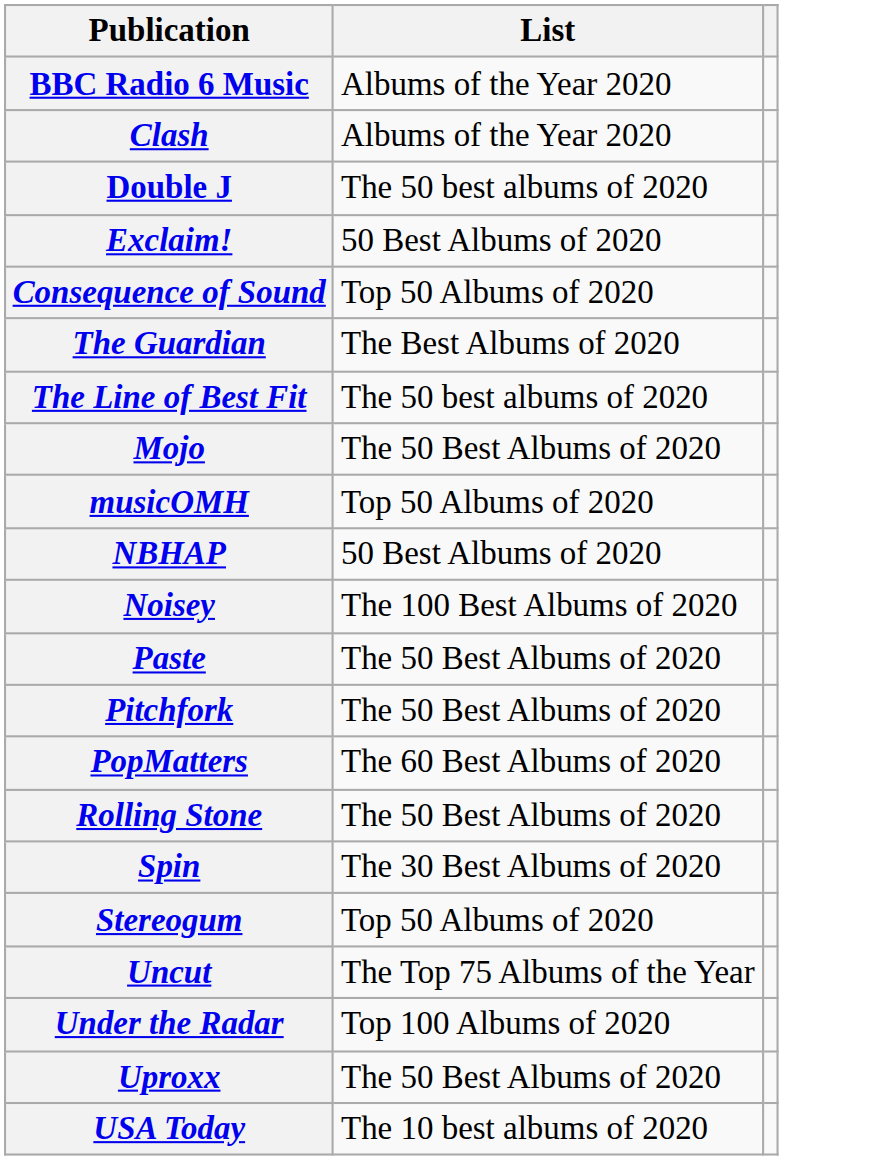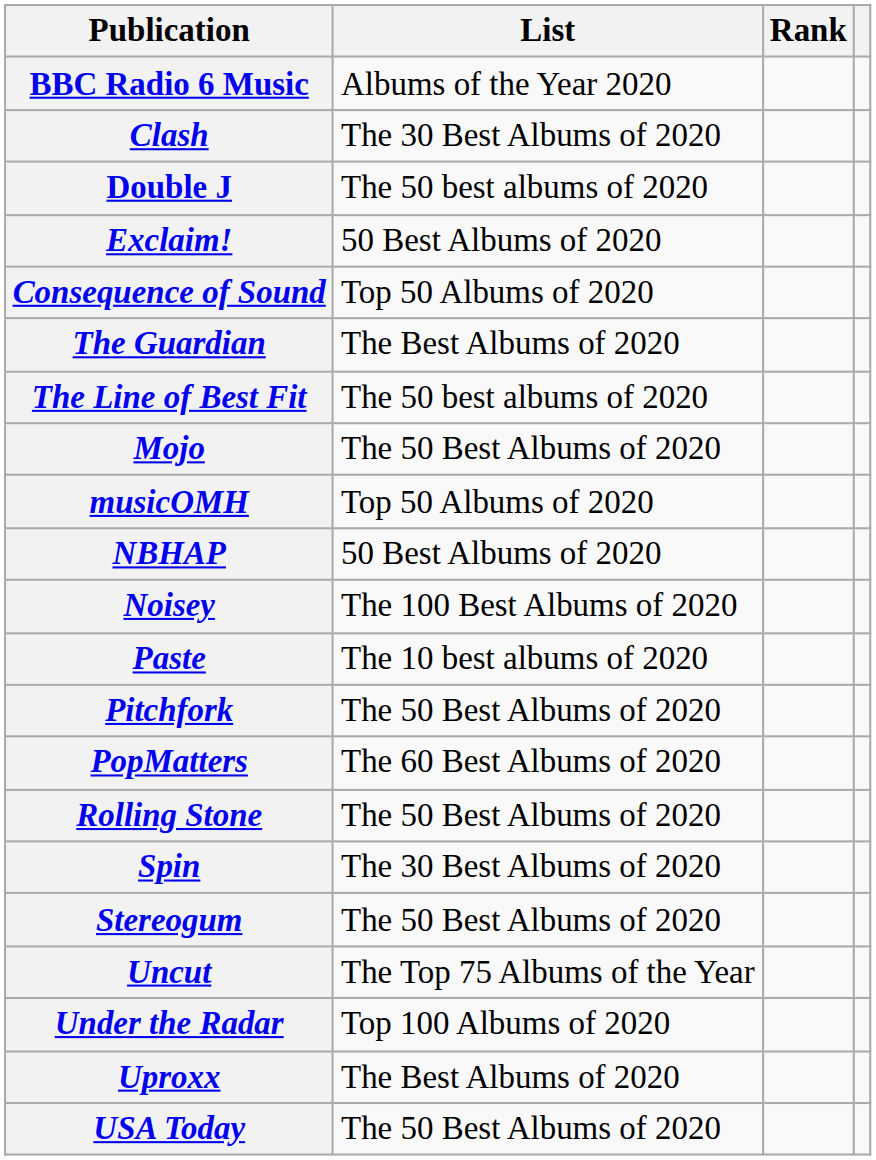 <table class="sortable wikitable plainrowheaders">
 <tr>
 <th>Publication</th>
 <th>List</th>
+<th>Rank</th>
 <th class="unsortable"></th>
 </tr>
 <tr>
 <th scope="row"><a href='#'>BBC Radio 6 Music</a></th>
 <td>Albums of the Year 2020</td>
 <td></td>
+<td></td>
 </tr>
 <tr>
 <th scope="row"><em><a href='#'>Clash</a></em></th>
-<td>Albums of the Year 2020</td>
+<td>The 30 Best Albums of 2020</td>
+<td></td>
 <td></td>
 </tr>
 <tr>
 <th scope="row"><a href='#'>Double J</a></th>
 <td>The 50 best albums of 2020</td>
 <td></td>
+<td></td>
 </tr>
 <tr>
 <th scope="row"><em><a href='#'>Exclaim!</a></em></th>
 <td>50 Best Albums of 2020</td>
+<td></td>
 <td></td>
 </tr>
 <tr>
 <th scope="row"><em><a href='#'>Consequence of Sound</a></em></th>
 <td>Top 50 Albums of 2020</td>
 <td></td>
+<td></td>
 </tr>
 <tr>
 <th scope="row"><em><a href='#'>The Guardian</a></em></th>
 <td>The Best Albums of 2020</td>
+<td></td>
 <td></td>
 </tr>
 <tr>
 <th scope="row"><em><a href='#'>The Line of Best Fit</a></em></th>
 <td>The 50 best albums of 2020</td>
 <td></td>
+<td></td>
 </tr>
 <tr>
 <th scope="row"><em><a href='#'>Mojo</a></em></th>
 <td>The 50 Best Albums of 2020</td>
+<td></td>
 <td></td>
 </tr>
 <tr>
 <th scope="row"><em><a href='#'>musicOMH</a></em></th>
 <td>Top 50 Albums of 2020</td>
 <td></td>
+<td></td>
 </tr>
 <tr>
 <th scope="row"><em><a href='#'>NBHAP</a></em></th>
 <td>50 Best Albums of 2020</td>
+<td></td>
 <td></td>
 </tr>
 <tr>
 <th scope="row"><em><a href='#'>Noisey</a></em></th>
 <td>The 100 Best Albums of 2020</td>
 <td></td>
+<td></td>
 </tr>
 <tr>
 <th scope="row"><em><a href='#'>Paste</a></em></th>
-<td>The 50 Best Albums of 2020</td>
+<td>The 10 best albums of 2020</td>
+<td></td>
 <td></td>
 </tr>
 <tr>
 <th scope="row"><em><a href='#'>Pitchfork</a></em></th>
 <td>The 50 Best Albums of 2020</td>
 <td></td>
+<td></td>
 </tr>
 <tr>
 <th scope="row"><em><a href='#'>PopMatters</a></em></th>
 <td>The 60 Best Albums of 2020</td>
+<td></td>
 <td></td>
 </tr>
 <tr>
 <th scope="row"><em><a href='#'>Rolling Stone</a></em></th>
 <td>The 50 Best Albums of 2020</td>
 <td></td>
+<td></td>
 </tr>
 <tr>
 <th scope="row"><em><a href='#'>Spin</a></em></th>
 <td>The 30 Best Albums of 2020</td>
 <td></td>
+<td></td>
 </tr>
 <tr>
 <th scope="row"><em><a href='#'>Stereogum</a></em></th>
-<td>Top 50 Albums of 2020</td>
+<td>The 50 Best Albums of 2020</td>
+<td></td>
 <td></td>
 </tr>
 <tr>
 <th scope="row"><em><a href='#'>Uncut</a></em></th>
 <td>The Top 75 Albums of the Year</td>
 <td></td>
+<td></td>
 </tr>
 <tr>
 <th scope="row"><em><a href='#'>Under the Radar</a></em></th>
 <td>Top 100 Albums of 2020</td>
 <td></td>
+<td></td>
 </tr>
 <tr>
 <th scope="row"><em><a href='#'>Uproxx</a></em></th>
-<td>The 50 Best Albums of 2020</td>
+<td>The Best Albums of 2020</td>
+<td></td>
 <td></td>
 </tr>
 <tr>
 <th scope="row"><em><a href='#'>USA Today</a></em></th>
-<td>The 10 best albums of 2020</td>
+<td>The 50 Best Albums of 2020</td>
+<td></td>
 <td></td>
 </tr>
 </table>
